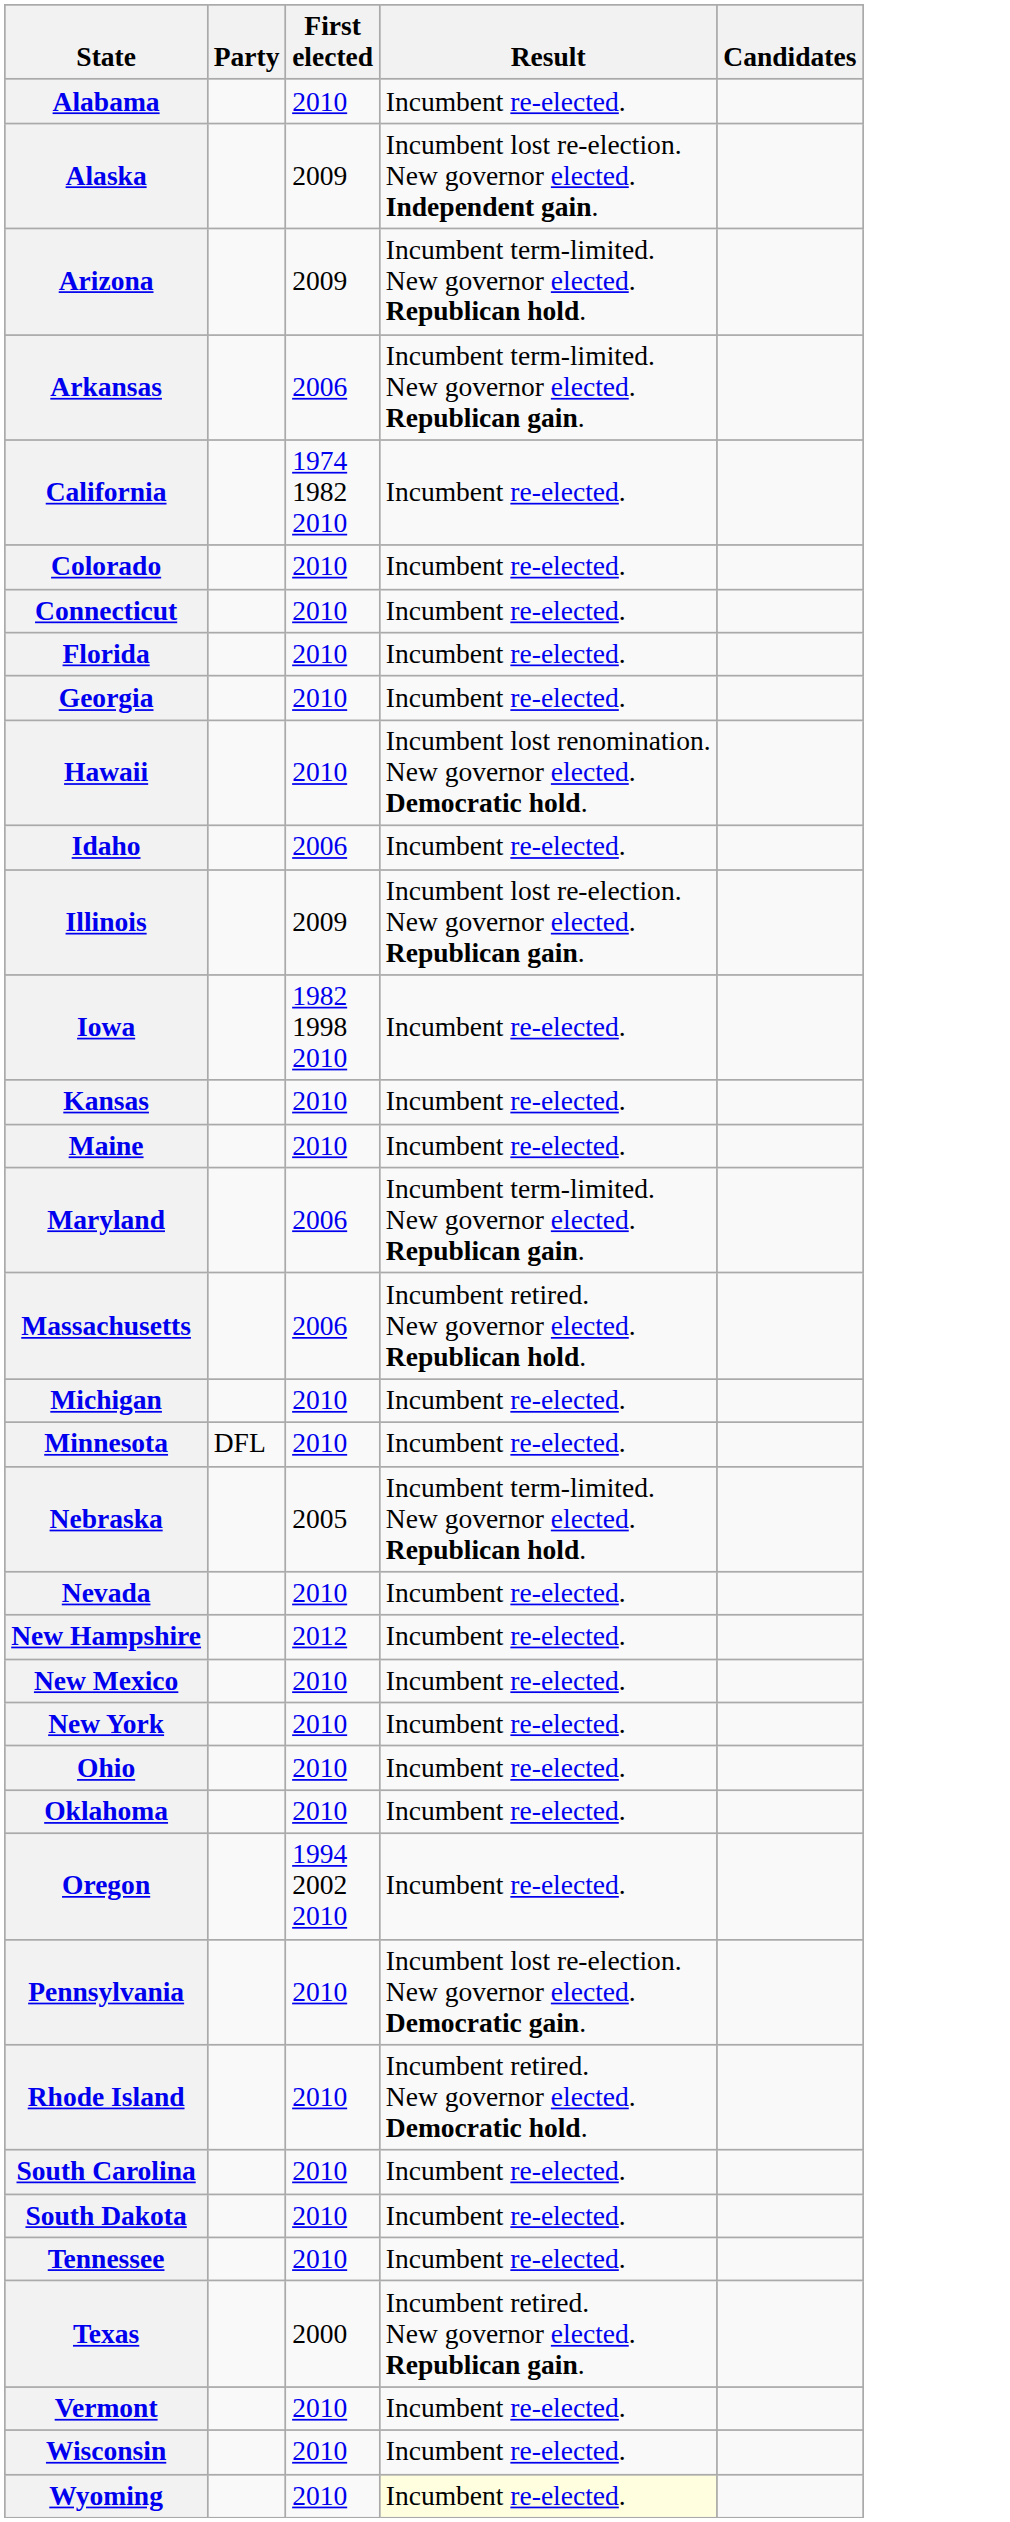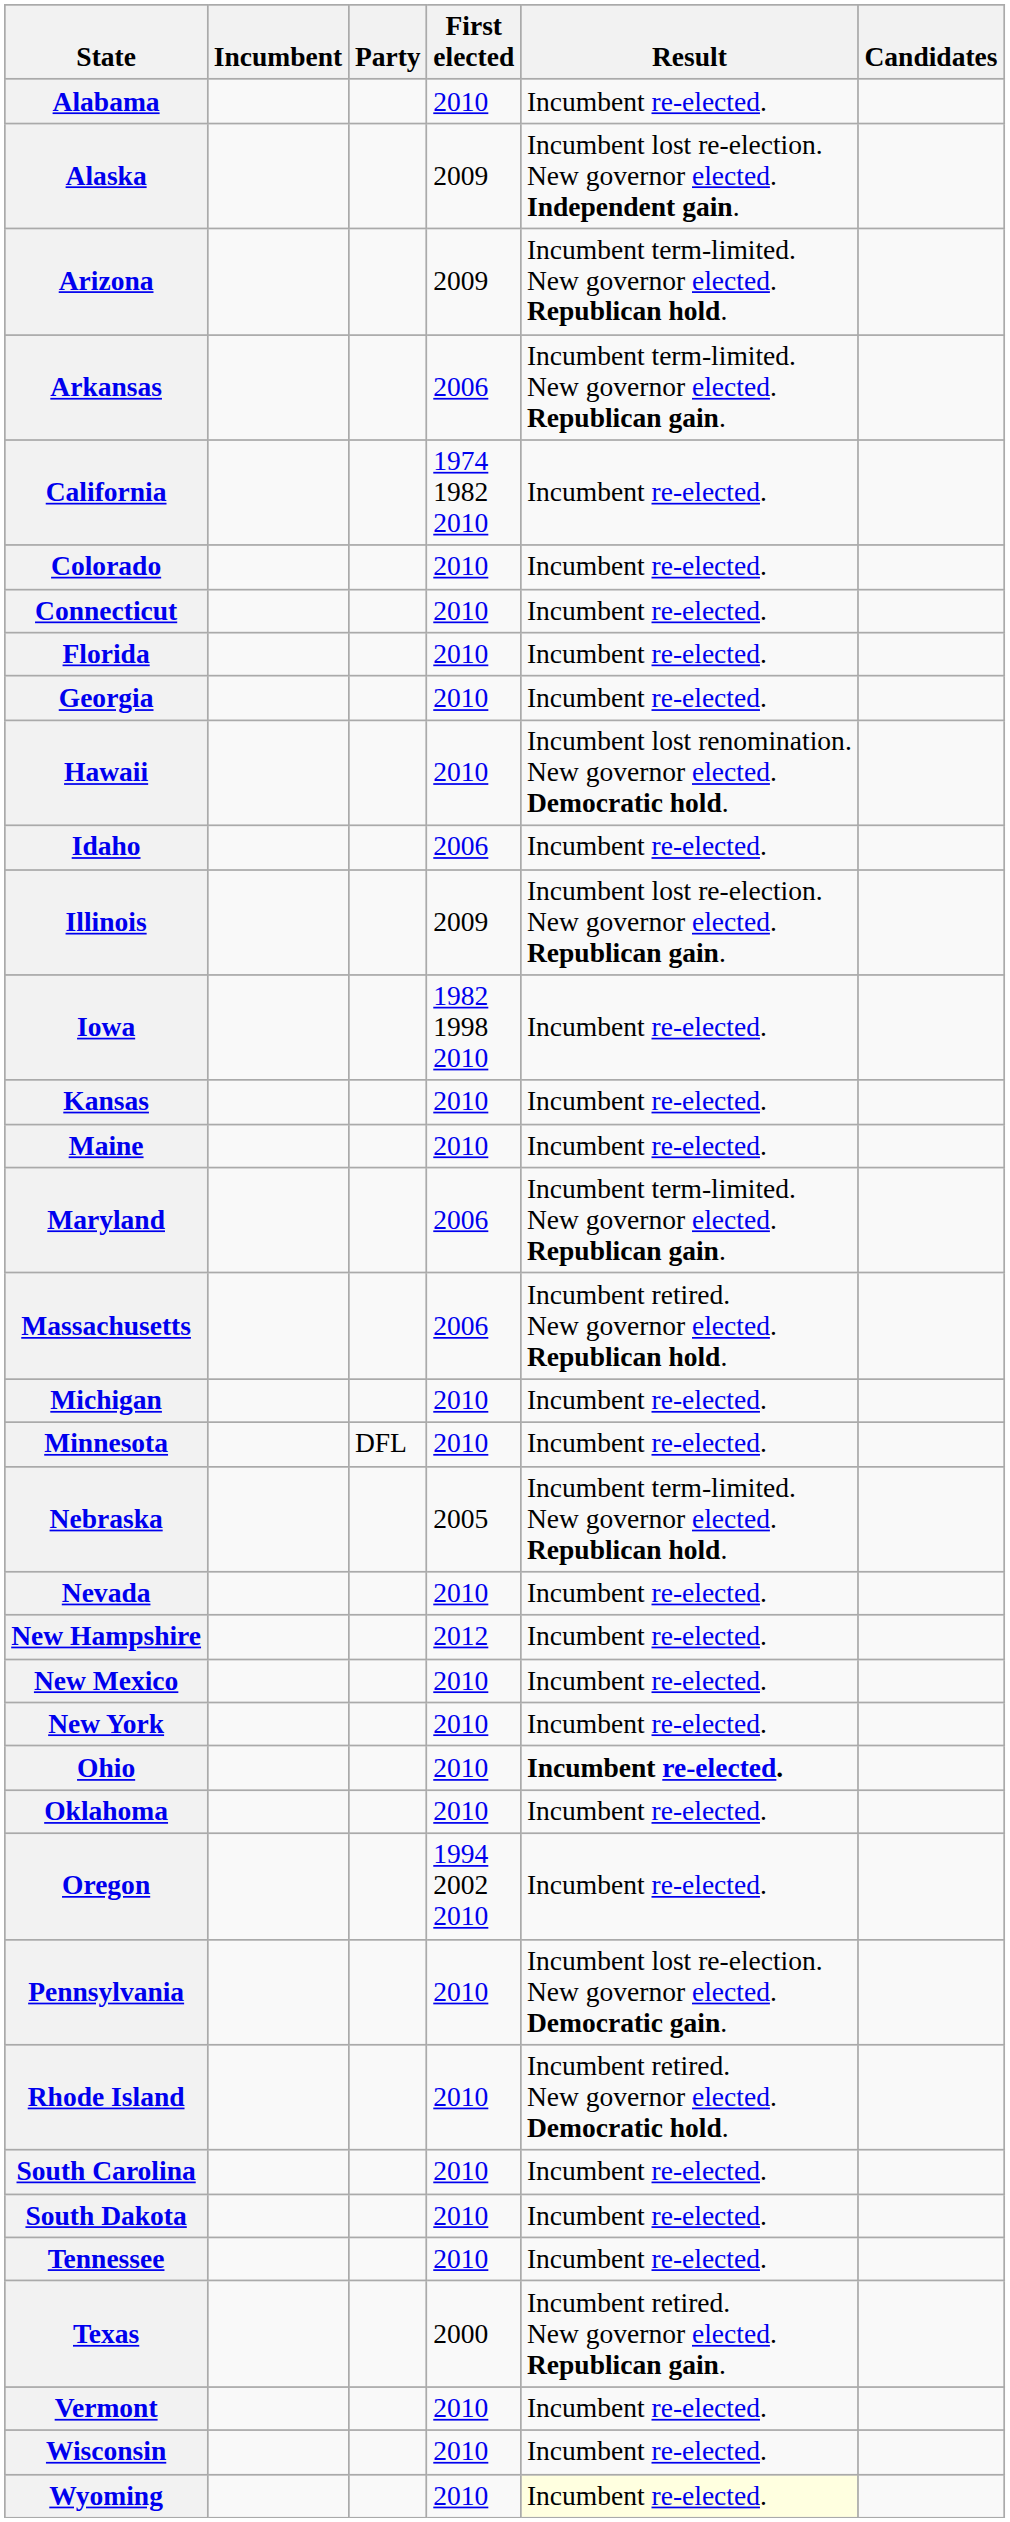 <table class="wikitable sortable">
 <tr valign=bottom>
 <th>State</th>
+<th>Incumbent</th>
 <th>Party</th>
 <th>First<br>elected</th>
 <th>Result</th>
 <th>Candidates</th>
 </tr>
 <tr>
 <th><a href='#'>Alabama</a></th>
 <td></td>
+<td></td>
 <td><a href='#'>2010</a></td>
 <td>Incumbent <a href='#'>re-elected</a>.</td>
 <td nowrap></td>
 </tr>
 <tr>
 <th><a href='#'>Alaska</a></th>
+<td></td>
 <td></td>
 <td>2009</td>
 <td>Incumbent lost re-election.<br>New governor <a href='#'>elected</a>.<br><strong>Independent gain</strong>.</td>
 <td nowrap></td>
 </tr>
 <tr>
 <th><a href='#'>Arizona</a></th>
 <td></td>
+<td></td>
 <td>2009</td>
 <td>Incumbent term-limited.<br>New governor <a href='#'>elected</a>.<br><strong>Republican hold</strong>.</td>
 <td nowrap></td>
 </tr>
 <tr>
 <th><a href='#'>Arkansas</a></th>
+<td></td>
 <td></td>
 <td><a href='#'>2006</a></td>
 <td>Incumbent term-limited.<br>New governor <a href='#'>elected</a>.<br><strong>Republican gain</strong>.</td>
 <td nowrap></td>
 </tr>
 <tr>
 <th><a href='#'>California</a></th>
 <td></td>
+<td></td>
 <td><a href='#'>1974</a><br>1982 <br><a href='#'>2010</a></td>
 <td>Incumbent <a href='#'>re-elected</a>.</td>
 <td nowrap></td>
 </tr>
 <tr>
 <th><a href='#'>Colorado</a></th>
+<td></td>
 <td></td>
 <td><a href='#'>2010</a></td>
 <td>Incumbent <a href='#'>re-elected</a>.</td>
 <td nowrap></td>
 </tr>
 <tr>
 <th><a href='#'>Connecticut</a></th>
 <td></td>
+<td></td>
 <td><a href='#'>2010</a></td>
 <td>Incumbent <a href='#'>re-elected</a>.</td>
 <td nowrap></td>
 </tr>
 <tr>
 <th><a href='#'>Florida</a></th>
+<td></td>
 <td></td>
 <td><a href='#'>2010</a></td>
 <td>Incumbent <a href='#'>re-elected</a>.</td>
 <td nowrap></td>
 </tr>
 <tr>
 <th><a href='#'>Georgia</a></th>
 <td></td>
+<td></td>
 <td><a href='#'>2010</a></td>
 <td>Incumbent <a href='#'>re-elected</a>.</td>
 <td nowrap></td>
 </tr>
 <tr>
 <th><a href='#'>Hawaii</a></th>
+<td></td>
 <td></td>
 <td><a href='#'>2010</a></td>
 <td>Incumbent lost renomination.<br>New governor <a href='#'>elected</a>.<br><strong>Democratic hold</strong>.</td>
 <td nowrap></td>
 </tr>
 <tr>
 <th><a href='#'>Idaho</a></th>
 <td></td>
+<td></td>
 <td><a href='#'>2006</a></td>
 <td>Incumbent <a href='#'>re-elected</a>.</td>
 <td nowrap></td>
 </tr>
 <tr>
 <th><a href='#'>Illinois</a></th>
+<td></td>
 <td></td>
 <td>2009</td>
 <td>Incumbent lost re-election.<br>New governor <a href='#'>elected</a>.<br><strong>Republican gain</strong>.</td>
 <td nowrap></td>
 </tr>
 <tr>
 <th><a href='#'>Iowa</a></th>
 <td></td>
+<td></td>
 <td><a href='#'>1982</a><br>1998 <br><a href='#'>2010</a></td>
 <td>Incumbent <a href='#'>re-elected</a>.</td>
 <td nowrap></td>
 </tr>
 <tr>
 <th><a href='#'>Kansas</a></th>
+<td></td>
 <td></td>
 <td><a href='#'>2010</a></td>
 <td>Incumbent <a href='#'>re-elected</a>.</td>
 <td nowrap></td>
 </tr>
 <tr>
 <th><a href='#'>Maine</a></th>
 <td></td>
+<td></td>
 <td><a href='#'>2010</a></td>
 <td>Incumbent <a href='#'>re-elected</a>.</td>
 <td nowrap></td>
 </tr>
 <tr>
 <th><a href='#'>Maryland</a></th>
+<td></td>
 <td></td>
 <td><a href='#'>2006</a></td>
 <td>Incumbent term-limited.<br>New governor <a href='#'>elected</a>.<br><strong>Republican gain</strong>.</td>
 <td nowrap></td>
 </tr>
 <tr>
 <th><a href='#'>Massachusetts</a></th>
 <td></td>
+<td></td>
 <td><a href='#'>2006</a></td>
 <td>Incumbent retired.<br>New governor <a href='#'>elected</a>.<br><strong>Republican hold</strong>.</td>
 <td nowrap></td>
 </tr>
 <tr>
 <th><a href='#'>Michigan</a></th>
 <td></td>
+<td></td>
 <td><a href='#'>2010</a></td>
 <td>Incumbent <a href='#'>re-elected</a>.</td>
 <td nowrap></td>
 </tr>
 <tr>
 <th><a href='#'>Minnesota</a></th>
+<td></td>
 <td>DFL</td>
 <td><a href='#'>2010</a></td>
 <td>Incumbent <a href='#'>re-elected</a>.</td>
 <td nowrap></td>
 </tr>
 <tr>
 <th><a href='#'>Nebraska</a></th>
 <td></td>
+<td></td>
 <td>2005</td>
 <td>Incumbent term-limited.<br>New governor <a href='#'>elected</a>.<br><strong>Republican hold</strong>.</td>
 <td nowrap></td>
 </tr>
 <tr>
 <th><a href='#'>Nevada</a></th>
+<td></td>
 <td></td>
 <td><a href='#'>2010</a></td>
 <td>Incumbent <a href='#'>re-elected</a>.</td>
 <td nowrap></td>
 </tr>
 <tr>
 <th><a href='#'>New Hampshire</a></th>
 <td></td>
+<td></td>
 <td><a href='#'>2012</a></td>
 <td>Incumbent <a href='#'>re-elected</a>.</td>
 <td nowrap></td>
 </tr>
 <tr>
 <th><a href='#'>New Mexico</a></th>
+<td></td>
 <td></td>
 <td><a href='#'>2010</a></td>
 <td>Incumbent <a href='#'>re-elected</a>.</td>
 <td nowrap></td>
 </tr>
 <tr>
 <th><a href='#'>New York</a></th>
 <td></td>
+<td></td>
 <td><a href='#'>2010</a></td>
 <td>Incumbent <a href='#'>re-elected</a>.</td>
 <td nowrap></td>
 </tr>
 <tr>
 <th><a href='#'>Ohio</a></th>
 <td></td>
+<td></td>
 <td><a href='#'>2010</a></td>
-<td>Incumbent <a href='#'>re-elected</a>.</td>
+<td><strong>Incumbent <a href='#'>re-elected</a>.</strong></td>
 <td nowrap></td>
 </tr>
 <tr>
 <th><a href='#'>Oklahoma</a></th>
+<td></td>
 <td></td>
 <td><a href='#'>2010</a></td>
 <td>Incumbent <a href='#'>re-elected</a>.</td>
 <td nowrap></td>
 </tr>
 <tr>
 <th><a href='#'>Oregon</a></th>
 <td></td>
+<td></td>
 <td><a href='#'>1994</a><br>2002 <br><a href='#'>2010</a></td>
 <td>Incumbent <a href='#'>re-elected</a>.</td>
 <td nowrap></td>
 </tr>
 <tr>
 <th><a href='#'>Pennsylvania</a></th>
+<td></td>
 <td></td>
 <td><a href='#'>2010</a></td>
 <td>Incumbent lost re-election.<br>New governor <a href='#'>elected</a>.<br><strong>Democratic gain</strong>.</td>
 <td nowrap></td>
 </tr>
 <tr>
 <th><a href='#'>Rhode Island</a></th>
 <td></td>
+<td></td>
 <td><a href='#'>2010</a></td>
 <td>Incumbent retired.<br>New governor <a href='#'>elected</a>.<br><strong>Democratic hold</strong>.</td>
 <td nowrap></td>
 </tr>
 <tr>
 <th><a href='#'>South Carolina</a></th>
+<td></td>
 <td></td>
 <td><a href='#'>2010</a></td>
 <td>Incumbent <a href='#'>re-elected</a>.</td>
 <td nowrap></td>
 </tr>
 <tr>
 <th><a href='#'>South Dakota</a></th>
 <td></td>
+<td></td>
 <td><a href='#'>2010</a></td>
 <td>Incumbent <a href='#'>re-elected</a>.</td>
 <td nowrap></td>
 </tr>
 <tr>
 <th><a href='#'>Tennessee</a></th>
+<td></td>
 <td></td>
 <td><a href='#'>2010</a></td>
 <td>Incumbent <a href='#'>re-elected</a>.</td>
 <td nowrap></td>
 </tr>
 <tr>
 <th><a href='#'>Texas</a></th>
 <td></td>
+<td></td>
 <td>2000</td>
 <td>Incumbent retired.<br>New governor <a href='#'>elected</a>.<br><strong>Republican gain</strong>.</td>
 <td nowrap></td>
 </tr>
 <tr>
 <th><a href='#'>Vermont</a></th>
+<td></td>
 <td></td>
 <td><a href='#'>2010</a></td>
 <td>Incumbent <a href='#'>re-elected</a>.</td>
 <td nowrap></td>
 </tr>
 <tr>
 <th><a href='#'>Wisconsin</a></th>
 <td></td>
+<td></td>
 <td><a href='#'>2010</a></td>
 <td>Incumbent <a href='#'>re-elected</a>.</td>
 <td nowrap></td>
 </tr>
 <tr>
 <th><a href='#'>Wyoming</a></th>
 <td></td>
+<td></td>
 <td><a href='#'>2010</a></td>
 <td style="background: lightyellow;">Incumbent <a href='#'>re-elected</a>.</td>
 <td nowrap></td>
 </tr>
 </table>
